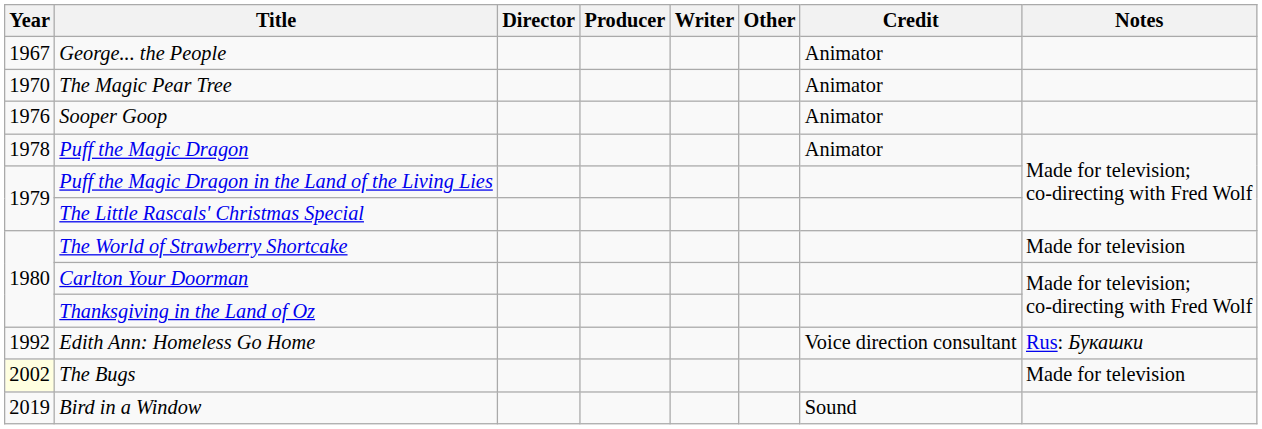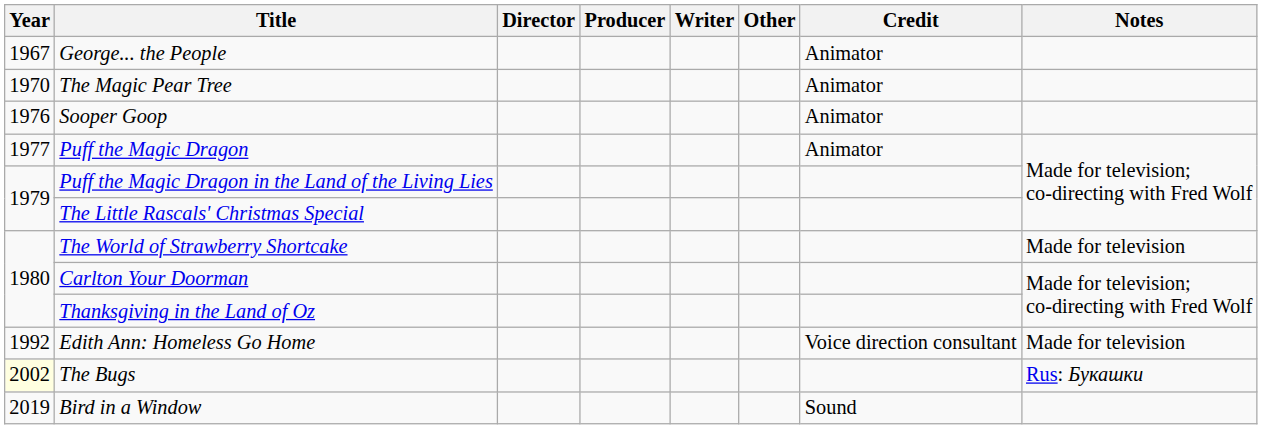 <table class="wikitable sortable">
 <tr>
 <th>Year</th>
 <th>Title</th>
 <th>Director</th>
 <th>Producer</th>
 <th>Writer</th>
 <th>Other</th>
 <th>Credit</th>
 <th>Notes</th>
 </tr>
 <tr>
 <td>1967</td>
 <td><em>George... the People</em></td>
 <td></td>
 <td></td>
 <td></td>
 <td></td>
 <td>Animator</td>
 <td></td>
 </tr>
 <tr>
 <td>1970</td>
 <td><em>The Magic Pear Tree</em></td>
 <td></td>
 <td></td>
 <td></td>
 <td></td>
 <td>Animator</td>
 <td></td>
 </tr>
 <tr>
 <td>1976</td>
 <td><em>Sooper Goop</em></td>
 <td></td>
 <td></td>
 <td></td>
 <td></td>
 <td>Animator</td>
 <td></td>
 </tr>
 <tr>
-<td>1978</td>
+<td>1977</td>
 <td><em><a href='#'>Puff the Magic Dragon</a></em></td>
 <td></td>
 <td></td>
 <td></td>
 <td></td>
 <td>Animator</td>
 <td rowspan="3">Made for television;<br>co-directing with Fred Wolf</td>
 </tr>
 <tr>
 <td rowspan="2">1979</td>
 <td><em><a href='#'>Puff the Magic Dragon in the Land of the Living Lies</a></em></td>
 <td></td>
 <td></td>
 <td></td>
 <td></td>
 <td></td>
 </tr>
 <tr>
 <td><em><a href='#'>The Little Rascals' Christmas Special</a></em></td>
 <td></td>
 <td></td>
 <td></td>
 <td></td>
 <td></td>
 </tr>
 <tr>
 <td rowspan="3">1980</td>
 <td><em><a href='#'>The World of Strawberry Shortcake</a></em></td>
 <td></td>
 <td></td>
 <td></td>
 <td></td>
 <td></td>
 <td>Made for television</td>
 </tr>
 <tr>
 <td><em><a href='#'>Carlton Your Doorman</a></em></td>
 <td></td>
 <td></td>
 <td></td>
 <td></td>
 <td></td>
 <td rowspan="2">Made for television;<br>co-directing with Fred Wolf</td>
 </tr>
 <tr>
 <td><em><a href='#'>Thanksgiving in the Land of Oz</a></em></td>
 <td></td>
 <td></td>
 <td></td>
 <td></td>
 <td></td>
 </tr>
 <tr>
 <td>1992</td>
 <td><em>Edith Ann: Homeless Go Home</em></td>
 <td></td>
 <td></td>
 <td></td>
 <td></td>
 <td>Voice direction consultant</td>
-<td><a href='#'>Rus</a>: <em>Букашки</em></td>
+<td>Made for television</td>
 </tr>
 <tr>
 <td style="background: lightyellow;">2002</td>
 <td><em>The Bugs</em></td>
 <td></td>
 <td></td>
 <td></td>
 <td></td>
 <td></td>
-<td>Made for television</td>
+<td><a href='#'>Rus</a>: <em>Букашки</em></td>
 </tr>
 <tr>
 <td>2019</td>
 <td><em>Bird in a Window</em></td>
 <td></td>
 <td></td>
 <td></td>
 <td></td>
 <td>Sound</td>
 <td></td>
 </tr>
 </table>
